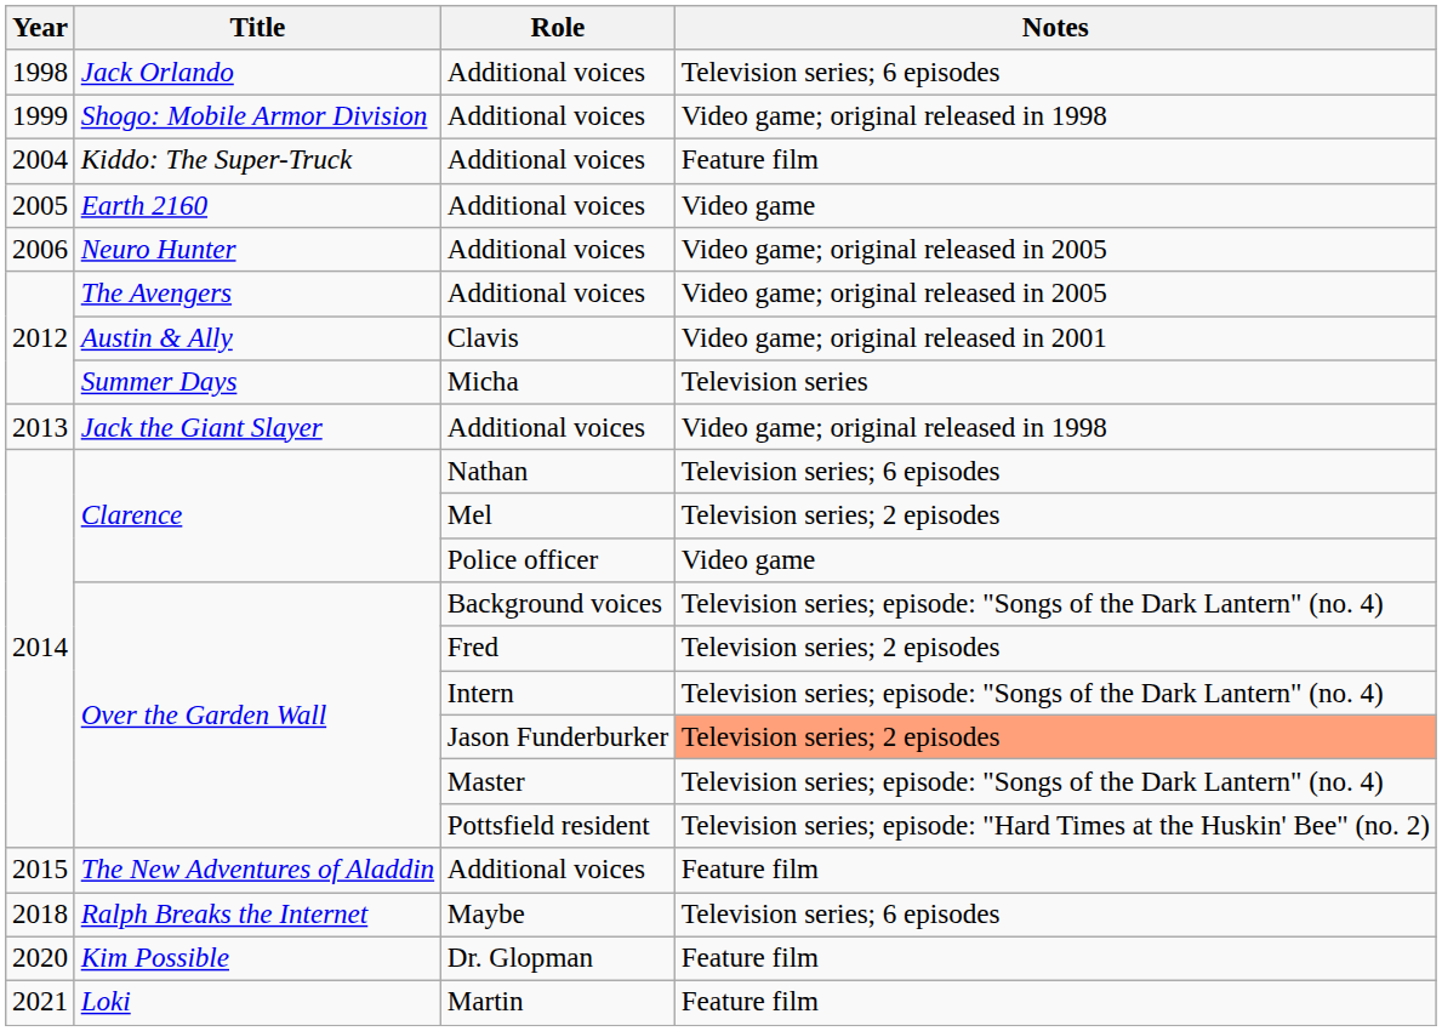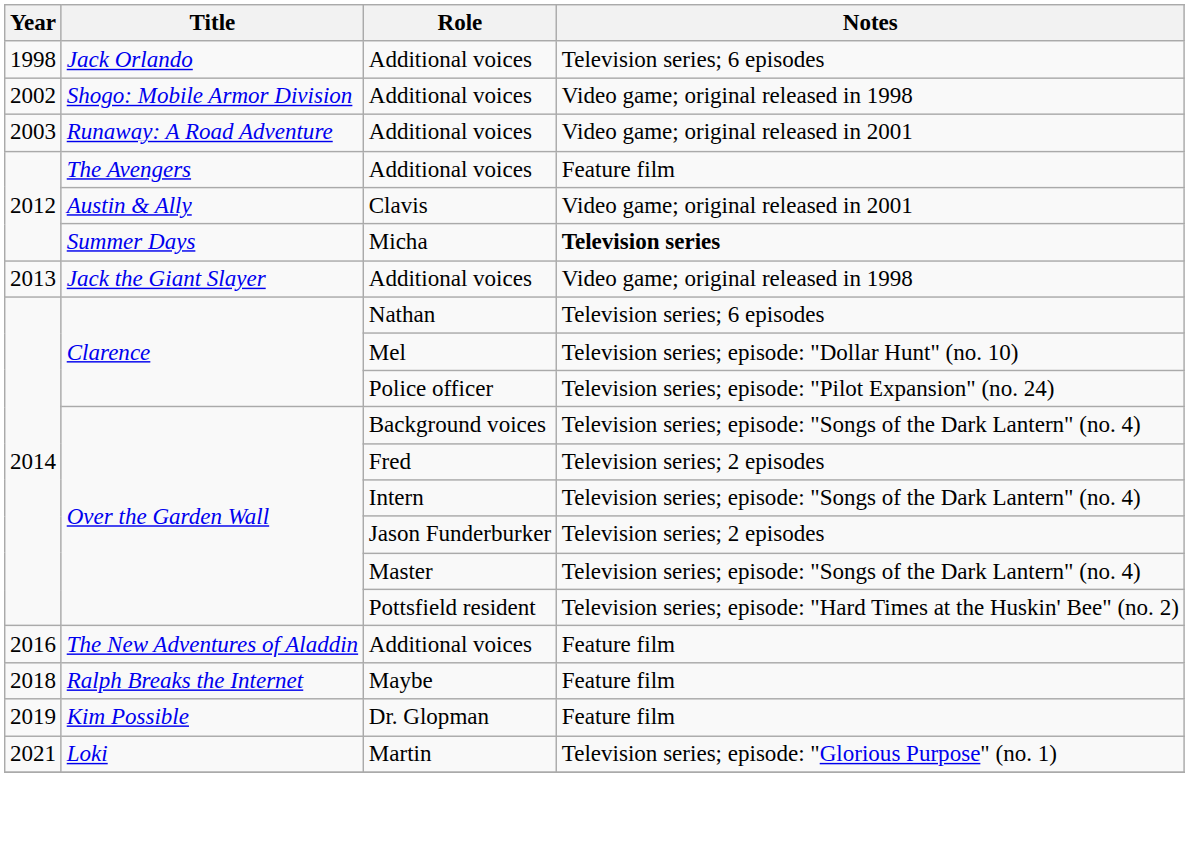 <table class="wikitable plainrowheaders sortable">
 <tr>
 <th scope="col">Year</th>
 <th scope="col">Title</th>
 <th scope="col">Role</th>
 <th scope="col" class="unsortable">Notes</th>
 </tr>
 <tr>
 <td>1998</td>
 <td><em><a href='#'>Jack Orlando</a></em></td>
 <td>Additional voices</td>
 <td>Television series; 6 episodes</td>
 </tr>
 <tr>
-<td>1999</td>
+<td>2002</td>
 <td><em><a href='#'>Shogo: Mobile Armor Division</a></em></td>
 <td>Additional voices</td>
 <td>Video game; original released in 1998</td>
 </tr>
 <tr>
-<td>2004</td>
-<td><em>Kiddo: The Super-Truck</em></td>
+<td>2003</td>
+<td><em><a href='#'>Runaway: A Road Adventure</a></em></td>
 <td>Additional voices</td>
-<td>Feature film</td>
-</tr>
-<tr>
-<td>2005</td>
-<td><em><a href='#'>Earth 2160</a></em></td>
-<td>Additional voices</td>
-<td>Video game</td>
-</tr>
-<tr>
-<td>2006</td>
-<td><em><a href='#'>Neuro Hunter</a></em></td>
-<td>Additional voices</td>
-<td>Video game; original released in 2005</td>
+<td>Video game; original released in 2001</td>
 </tr>
 <tr>
 <td rowspan=3>2012</td>
 <td><em><a href='#'>The Avengers</a></em></td>
 <td>Additional voices</td>
-<td>Video game; original released in 2005</td>
+<td>Feature film</td>
 </tr>
 <tr>
 <td><em><a href='#'>Austin & Ally</a></em></td>
 <td>Clavis</td>
 <td>Video game; original released in 2001</td>
 </tr>
 <tr>
 <td><em><a href='#'>Summer Days</a></em></td>
 <td>Micha</td>
-<td>Television series</td>
+<td><strong>Television series</strong></td>
 </tr>
 <tr>
 <td>2013</td>
 <td><em><a href='#'>Jack the Giant Slayer</a></em></td>
 <td>Additional voices</td>
 <td>Video game; original released in 1998</td>
 </tr>
 <tr>
 <td rowspan=9>2014</td>
 <td rowspan=3><em><a href='#'>Clarence</a></em></td>
 <td>Nathan</td>
 <td>Television series; 6 episodes</td>
 </tr>
 <tr>
 <td>Mel</td>
-<td>Television series; 2 episodes</td>
+<td>Television series; episode: "Dollar Hunt" (no. 10)</td>
 </tr>
 <tr>
 <td>Police officer</td>
-<td>Video game</td>
+<td>Television series; episode: "Pilot Expansion" (no. 24)</td>
 </tr>
 <tr>
 <td rowspan=6><em><a href='#'>Over the Garden Wall</a></em></td>
 <td>Background voices</td>
 <td>Television series; episode: "Songs of the Dark Lantern" (no. 4)</td>
 </tr>
 <tr>
 <td>Fred</td>
 <td>Television series; 2 episodes</td>
 </tr>
 <tr>
 <td>Intern</td>
 <td>Television series; episode: "Songs of the Dark Lantern" (no. 4)</td>
 </tr>
 <tr>
 <td>Jason Funderburker</td>
-<td style="background: lightsalmon;">Television series; 2 episodes</td>
+<td>Television series; 2 episodes</td>
 </tr>
 <tr>
 <td>Master</td>
 <td>Television series; episode: "Songs of the Dark Lantern" (no. 4)</td>
 </tr>
 <tr>
 <td>Pottsfield resident</td>
 <td>Television series; episode: "Hard Times at the Huskin' Bee" (no. 2)</td>
 </tr>
 <tr>
-<td>2015</td>
+<td>2016</td>
 <td><em><a href='#'>The New Adventures of Aladdin</a></em></td>
 <td>Additional voices</td>
 <td>Feature film</td>
 </tr>
 <tr>
 <td>2018</td>
 <td><em><a href='#'>Ralph Breaks the Internet</a></em></td>
 <td>Maybe</td>
-<td>Television series; 6 episodes</td>
+<td>Feature film</td>
 </tr>
 <tr>
-<td>2020</td>
+<td>2019</td>
 <td><em><a href='#'>Kim Possible</a></em></td>
 <td>Dr. Glopman</td>
 <td>Feature film</td>
 </tr>
 <tr>
 <td>2021</td>
 <td><em><a href='#'>Loki</a></em></td>
 <td>Martin</td>
-<td>Feature film</td>
+<td>Television series; episode: "<a href='#'>Glorious Purpose</a>" (no. 1)</td>
 </tr>
 <tr>
 </tr>
 </table>
